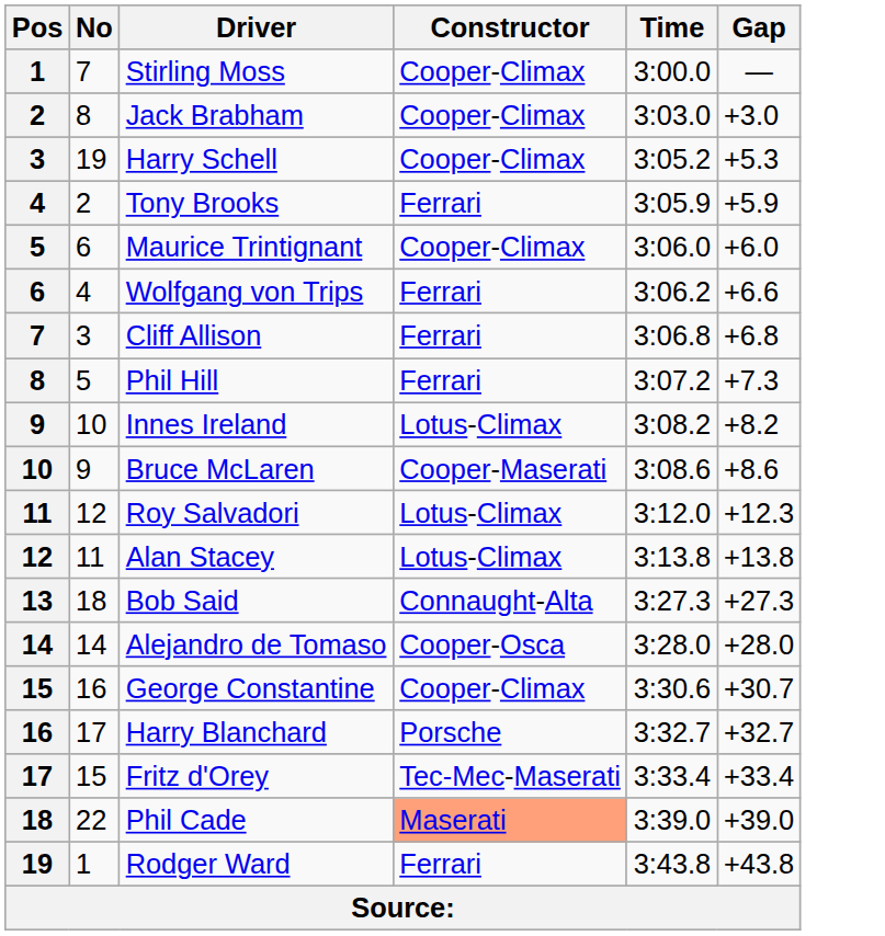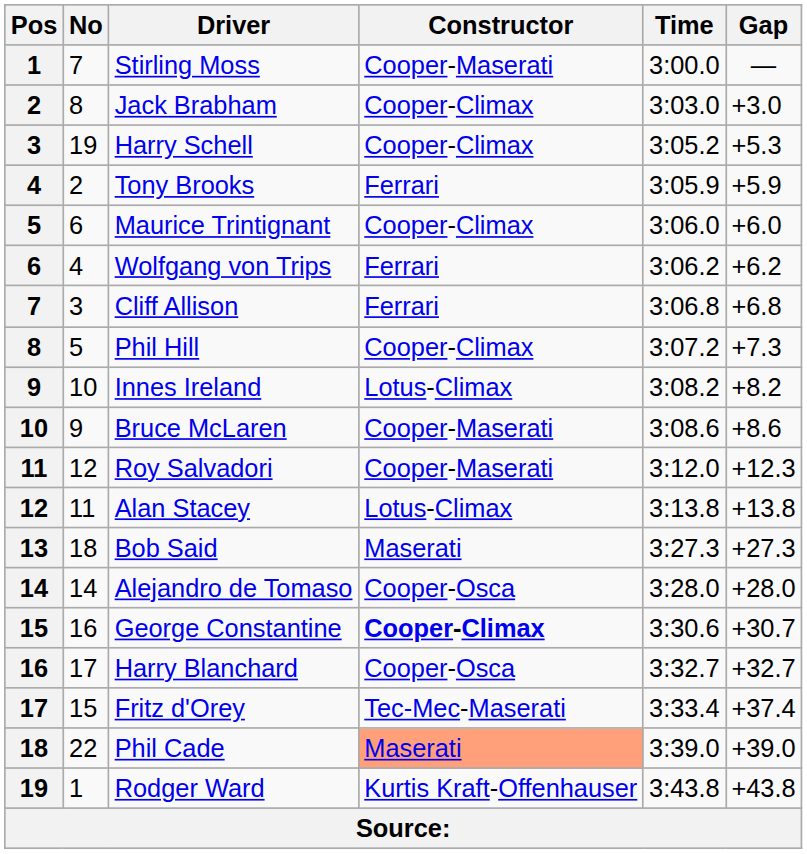 <table class="wikitable sortable" style="font-size: 95%">
 <tr>
 <th>Pos</th>
 <th>No</th>
 <th>Driver</th>
 <th>Constructor</th>
 <th>Time</th>
 <th>Gap</th>
 </tr>
 <tr>
 <th>1</th>
 <td>7</td>
 <td> <a href='#'>Stirling Moss</a></td>
-<td><a href='#'>Cooper</a>-<a href='#'>Climax</a></td>
+<td><a href='#'>Cooper</a>-<a href='#'>Maserati</a></td>
 <td>3:00.0</td>
 <td align="center">—</td>
 </tr>
 <tr>
 <th>2</th>
 <td>8</td>
 <td> <a href='#'>Jack Brabham</a></td>
 <td><a href='#'>Cooper</a>-<a href='#'>Climax</a></td>
 <td>3:03.0</td>
 <td>+3.0</td>
 </tr>
 <tr>
 <th>3</th>
 <td>19</td>
 <td> <a href='#'>Harry Schell</a></td>
 <td><a href='#'>Cooper</a>-<a href='#'>Climax</a></td>
 <td>3:05.2</td>
 <td>+5.3</td>
 </tr>
 <tr>
 <th>4</th>
 <td>2</td>
 <td> <a href='#'>Tony Brooks</a></td>
 <td><a href='#'>Ferrari</a></td>
 <td>3:05.9</td>
 <td>+5.9</td>
 </tr>
 <tr>
 <th>5</th>
 <td>6</td>
 <td> <a href='#'>Maurice Trintignant</a></td>
 <td><a href='#'>Cooper</a>-<a href='#'>Climax</a></td>
 <td>3:06.0</td>
 <td>+6.0</td>
 </tr>
 <tr>
 <th>6</th>
 <td>4</td>
 <td> <a href='#'>Wolfgang von Trips</a></td>
 <td><a href='#'>Ferrari</a></td>
 <td>3:06.2</td>
-<td>+6.6</td>
+<td>+6.2</td>
 </tr>
 <tr>
 <th>7</th>
 <td>3</td>
 <td> <a href='#'>Cliff Allison</a></td>
 <td><a href='#'>Ferrari</a></td>
 <td>3:06.8</td>
 <td>+6.8</td>
 </tr>
 <tr>
 <th>8</th>
 <td>5</td>
 <td> <a href='#'>Phil Hill</a></td>
-<td><a href='#'>Ferrari</a></td>
+<td><a href='#'>Cooper</a>-<a href='#'>Climax</a></td>
 <td>3:07.2</td>
 <td>+7.3</td>
 </tr>
 <tr>
 <th>9</th>
 <td>10</td>
 <td> <a href='#'>Innes Ireland</a></td>
 <td><a href='#'>Lotus</a>-<a href='#'>Climax</a></td>
 <td>3:08.2</td>
 <td>+8.2</td>
 </tr>
 <tr>
 <th>10</th>
 <td>9</td>
 <td> <a href='#'>Bruce McLaren</a></td>
 <td><a href='#'>Cooper</a>-<a href='#'>Maserati</a></td>
 <td>3:08.6</td>
 <td>+8.6</td>
 </tr>
 <tr>
 <th>11</th>
 <td>12</td>
 <td> <a href='#'>Roy Salvadori</a></td>
-<td><a href='#'>Lotus</a>-<a href='#'>Climax</a></td>
+<td><a href='#'>Cooper</a>-<a href='#'>Maserati</a></td>
 <td>3:12.0</td>
 <td>+12.3</td>
 </tr>
 <tr>
 <th>12</th>
 <td>11</td>
 <td> <a href='#'>Alan Stacey</a></td>
 <td><a href='#'>Lotus</a>-<a href='#'>Climax</a></td>
 <td>3:13.8</td>
 <td>+13.8</td>
 </tr>
 <tr>
 <th>13</th>
 <td>18</td>
 <td> <a href='#'>Bob Said</a></td>
-<td><a href='#'>Connaught</a>-<a href='#'>Alta</a></td>
+<td><a href='#'>Maserati</a></td>
 <td>3:27.3</td>
 <td>+27.3</td>
 </tr>
 <tr>
 <th>14</th>
 <td>14</td>
 <td> <a href='#'>Alejandro de Tomaso</a></td>
 <td><a href='#'>Cooper</a>-<a href='#'>Osca</a></td>
 <td>3:28.0</td>
 <td>+28.0</td>
 </tr>
 <tr>
 <th>15</th>
 <td>16</td>
 <td> <a href='#'>George Constantine</a></td>
-<td><a href='#'>Cooper</a>-<a href='#'>Climax</a></td>
+<td><strong><a href='#'>Cooper</a>-<a href='#'>Climax</a></strong></td>
 <td>3:30.6</td>
 <td>+30.7</td>
 </tr>
 <tr>
 <th>16</th>
 <td>17</td>
 <td> <a href='#'>Harry Blanchard</a></td>
-<td><a href='#'>Porsche</a></td>
+<td><a href='#'>Cooper</a>-<a href='#'>Osca</a></td>
 <td>3:32.7</td>
 <td>+32.7</td>
 </tr>
 <tr>
 <th>17</th>
 <td>15</td>
 <td> <a href='#'>Fritz d'Orey</a></td>
 <td><a href='#'>Tec-Mec</a>-<a href='#'>Maserati</a></td>
 <td>3:33.4</td>
-<td>+33.4</td>
+<td>+37.4</td>
 </tr>
 <tr>
 <th>18</th>
 <td>22</td>
 <td> <a href='#'>Phil Cade</a></td>
 <td style="background: lightsalmon;"><a href='#'>Maserati</a></td>
 <td>3:39.0</td>
 <td>+39.0</td>
 </tr>
 <tr>
 <th>19</th>
 <td>1</td>
 <td> <a href='#'>Rodger Ward</a></td>
-<td><a href='#'>Ferrari</a></td>
+<td><a href='#'>Kurtis Kraft</a>-<a href='#'>Offenhauser</a></td>
 <td>3:43.8</td>
 <td>+43.8</td>
 </tr>
 <tr>
 <th colspan="6">Source:</th>
 </tr>
 </table>
